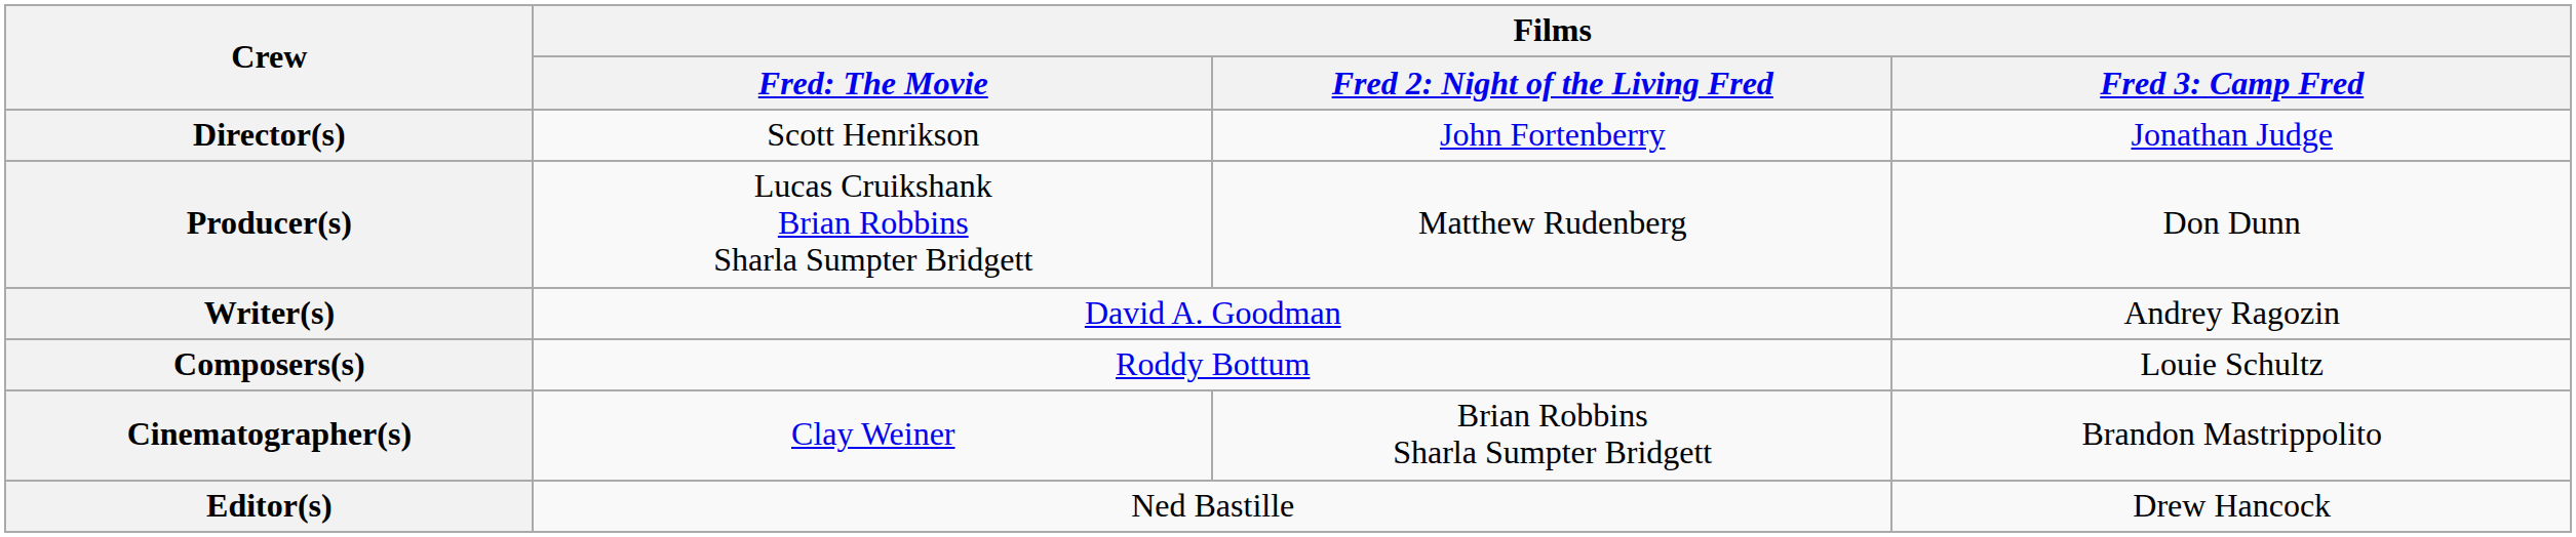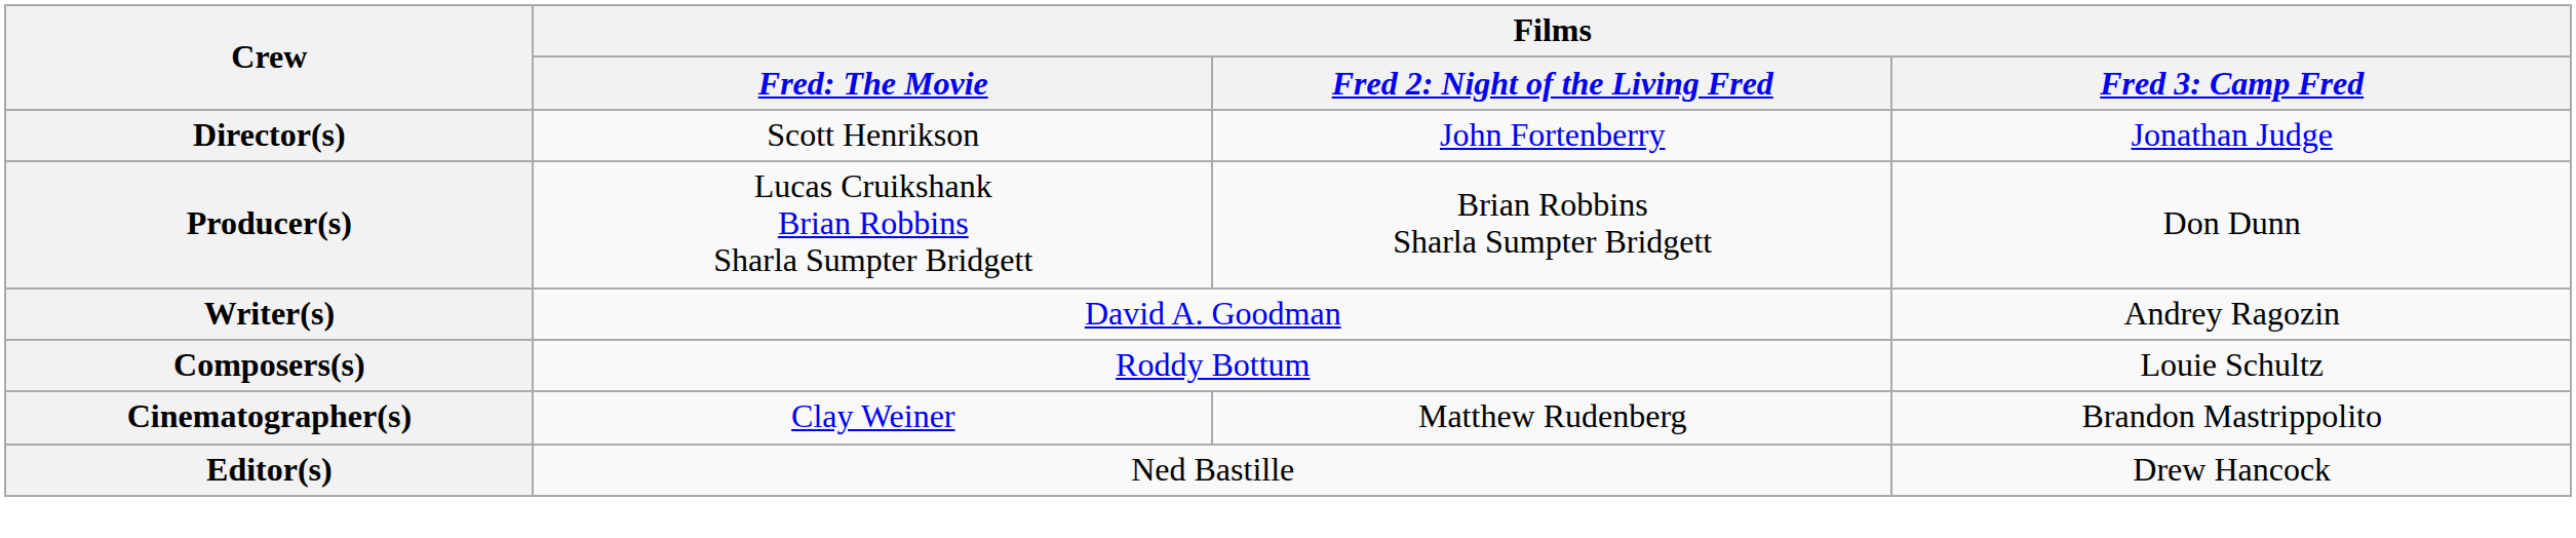 <table class="wikitable"  style="text-align:center; width:99%;">
 <tr>
 <th rowspan="2" style="width:10%;">Crew</th>
 <th colspan="4">Films</th>
 </tr>
 <tr>
 <th align="center" width="14%"><em><a href='#'>Fred: The Movie</a></em></th>
 <th align="center" width="14%"><em><a href='#'>Fred 2: Night of the Living Fred</a></em></th>
 <th align="center" width="14%"><em><a href='#'>Fred 3: Camp Fred</a></em></th>
 </tr>
 <tr>
 <th>Director(s)</th>
 <td>Scott Henrikson</td>
 <td><a href='#'>John Fortenberry</a></td>
 <td><a href='#'>Jonathan Judge</a></td>
 </tr>
 <tr>
 <th>Producer(s)</th>
 <td>Lucas Cruikshank<br><a href='#'>Brian Robbins</a><br>Sharla Sumpter Bridgett</td>
-<td>Matthew Rudenberg</td>
+<td>Brian Robbins<br>Sharla Sumpter Bridgett</td>
 <td>Don Dunn</td>
 </tr>
 <tr>
 <th>Writer(s)</th>
 <td colspan="2"><a href='#'>David A. Goodman</a></td>
 <td>Andrey Ragozin</td>
 </tr>
 <tr>
 <th>Composers(s)</th>
 <td colspan="2"><a href='#'>Roddy Bottum</a></td>
 <td>Louie Schultz</td>
 </tr>
 <tr>
 <th>Cinematographer(s)</th>
 <td><a href='#'>Clay Weiner</a></td>
-<td>Brian Robbins<br>Sharla Sumpter Bridgett</td>
+<td>Matthew Rudenberg</td>
 <td>Brandon Mastrippolito</td>
 </tr>
 <tr>
 <th>Editor(s)</th>
 <td colspan="2">Ned Bastille</td>
 <td>Drew Hancock</td>
 </tr>
 </table>
